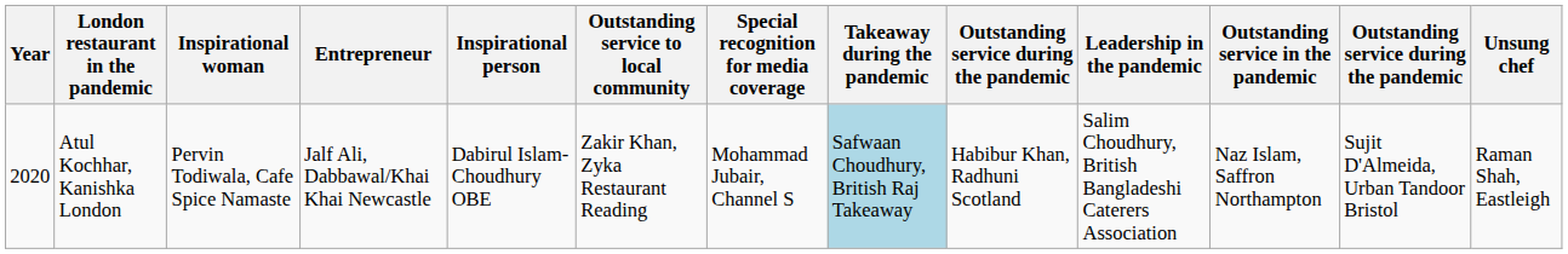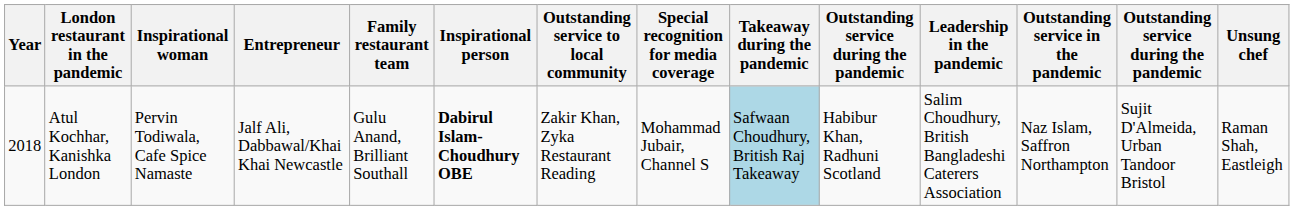 <table class="wikitable">
 <tr>
 <th>Year</th>
 <th>London restaurant in the pandemic</th>
 <th>Inspirational woman</th>
 <th>Entrepreneur</th>
+<th>Family restaurant team</th>
 <th>Inspirational person</th>
 <th>Outstanding service to local community</th>
 <th>Special recognition for media coverage</th>
 <th>Takeaway during the pandemic</th>
 <th>Outstanding service during the pandemic</th>
 <th>Leadership in the pandemic</th>
 <th>Outstanding service in the pandemic</th>
 <th>Outstanding service during the pandemic</th>
 <th>Unsung chef</th>
 </tr>
 <tr>
-<td>2020</td>
+<td>2018</td>
 <td>Atul Kochhar, Kanishka London</td>
 <td>Pervin Todiwala, Cafe Spice Namaste</td>
 <td>Jalf Ali, Dabbawal/Khai Khai Newcastle</td>
-<td>Dabirul Islam-Choudhury OBE</td>
+<td>Gulu Anand, Brilliant Southall</td>
+<td><strong>Dabirul Islam-Choudhury OBE</strong></td>
 <td>Zakir Khan, Zyka Restaurant Reading</td>
 <td>Mohammad Jubair, Channel S</td>
 <td style="background: lightblue;">Safwaan Choudhury, British Raj Takeaway</td>
 <td>Habibur Khan, Radhuni Scotland</td>
 <td>Salim Choudhury, British Bangladeshi Caterers Association</td>
 <td>Naz Islam, Saffron Northampton</td>
 <td>Sujit D'Almeida, Urban Tandoor Bristol</td>
 <td>Raman Shah, Eastleigh</td>
 </tr>
 </table>
